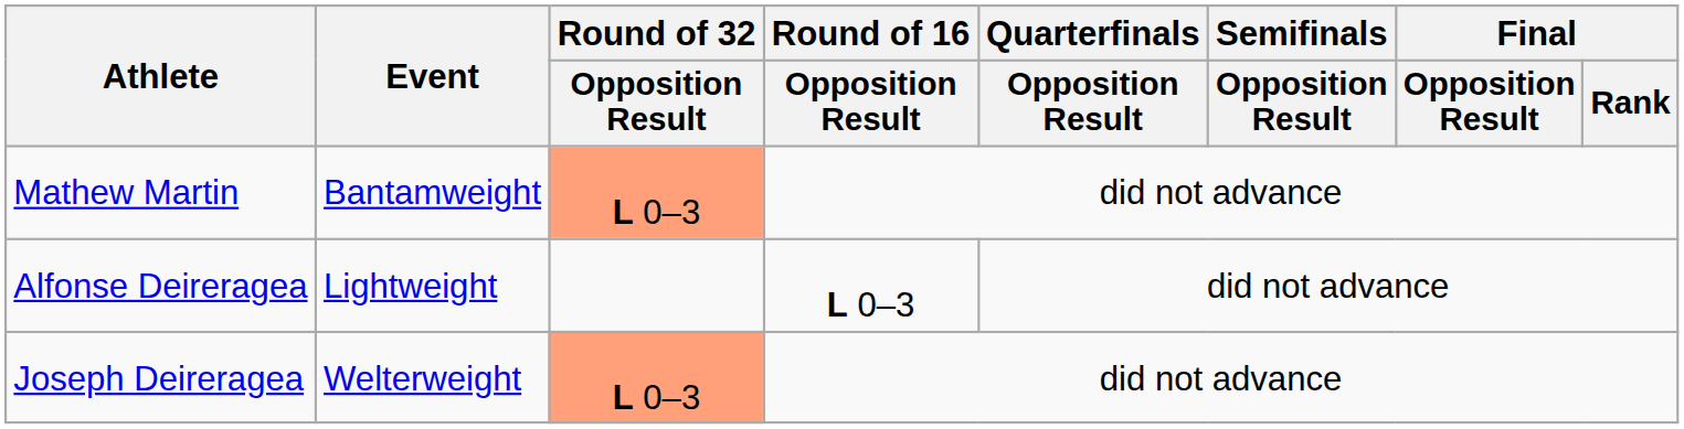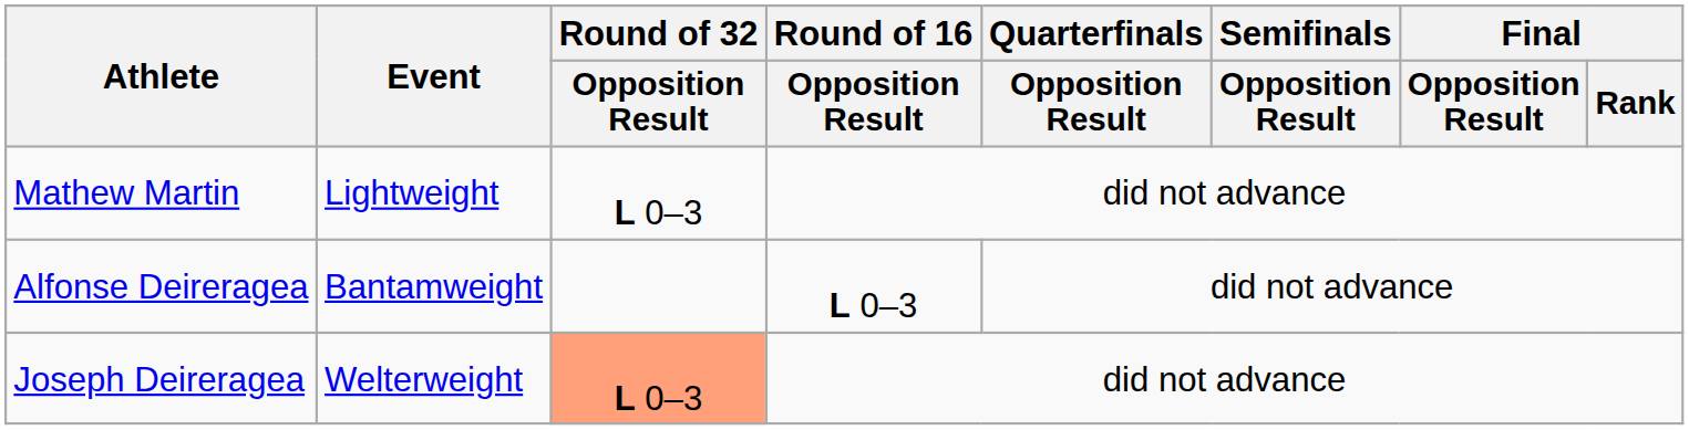 <table class="wikitable" style="font-size:90%">
 <tr>
 <th rowspan=2>Athlete</th>
 <th rowspan=2>Event</th>
 <th>Round of 32</th>
 <th>Round of 16</th>
 <th>Quarterfinals</th>
 <th>Semifinals</th>
 <th colspan=2>Final</th>
 </tr>
 <tr style="font-size:95%">
 <th>Opposition<br>Result</th>
 <th>Opposition<br>Result</th>
 <th>Opposition<br>Result</th>
 <th>Opposition<br>Result</th>
 <th>Opposition<br>Result</th>
 <th>Rank</th>
 </tr>
 <tr align=center>
 <td align=left><a href='#'>Mathew Martin</a></td>
-<td align=left><a href='#'>Bantamweight</a></td>
-<td style="background: lightsalmon;"><br><strong>L</strong> 0–3</td>
+<td align=left><a href='#'>Lightweight</a></td>
+<td><br><strong>L</strong> 0–3</td>
 <td colspan="5">did not advance</td>
 </tr>
 <tr align=center>
 <td align=left><a href='#'>Alfonse Deireragea</a></td>
-<td align=left><a href='#'>Lightweight</a></td>
+<td align=left><a href='#'>Bantamweight</a></td>
 <td></td>
 <td><br><strong>L</strong> 0–3</td>
 <td colspan="5">did not advance</td>
 </tr>
 <tr align=center>
 <td align=left><a href='#'>Joseph Deireragea</a></td>
 <td align=left><a href='#'>Welterweight</a></td>
 <td style="background: lightsalmon;"><br><strong>L</strong> 0–3</td>
 <td colspan="5">did not advance</td>
 </tr>
 </table>
